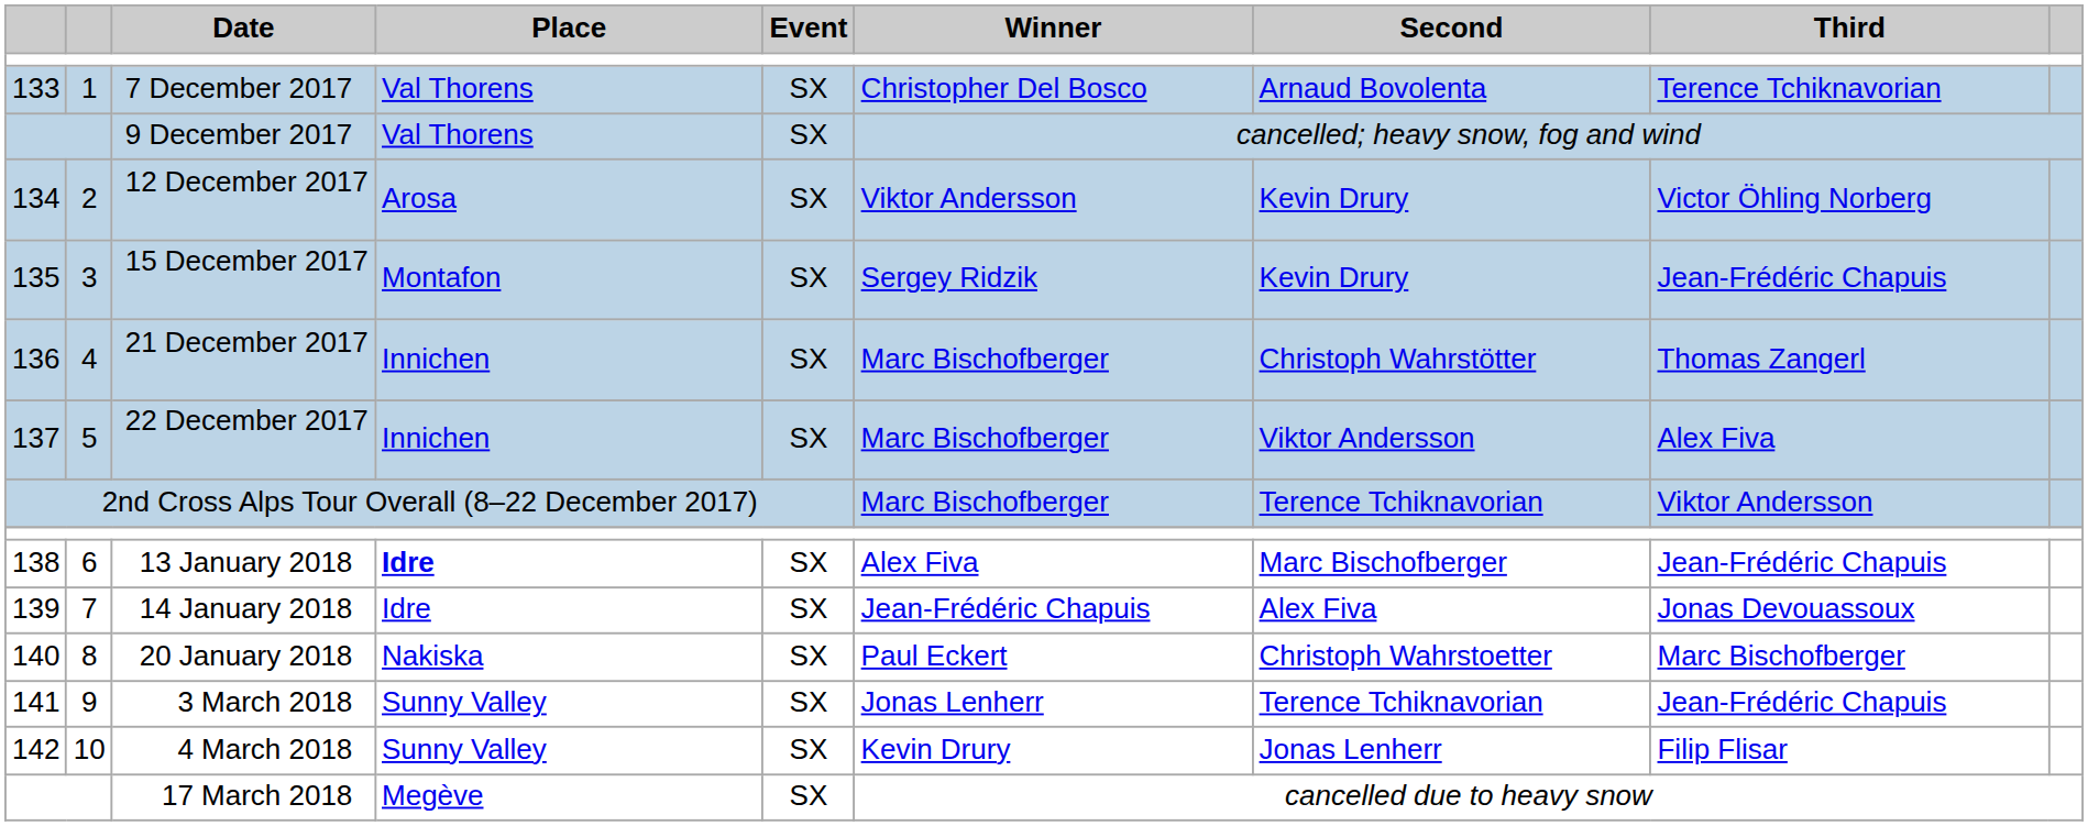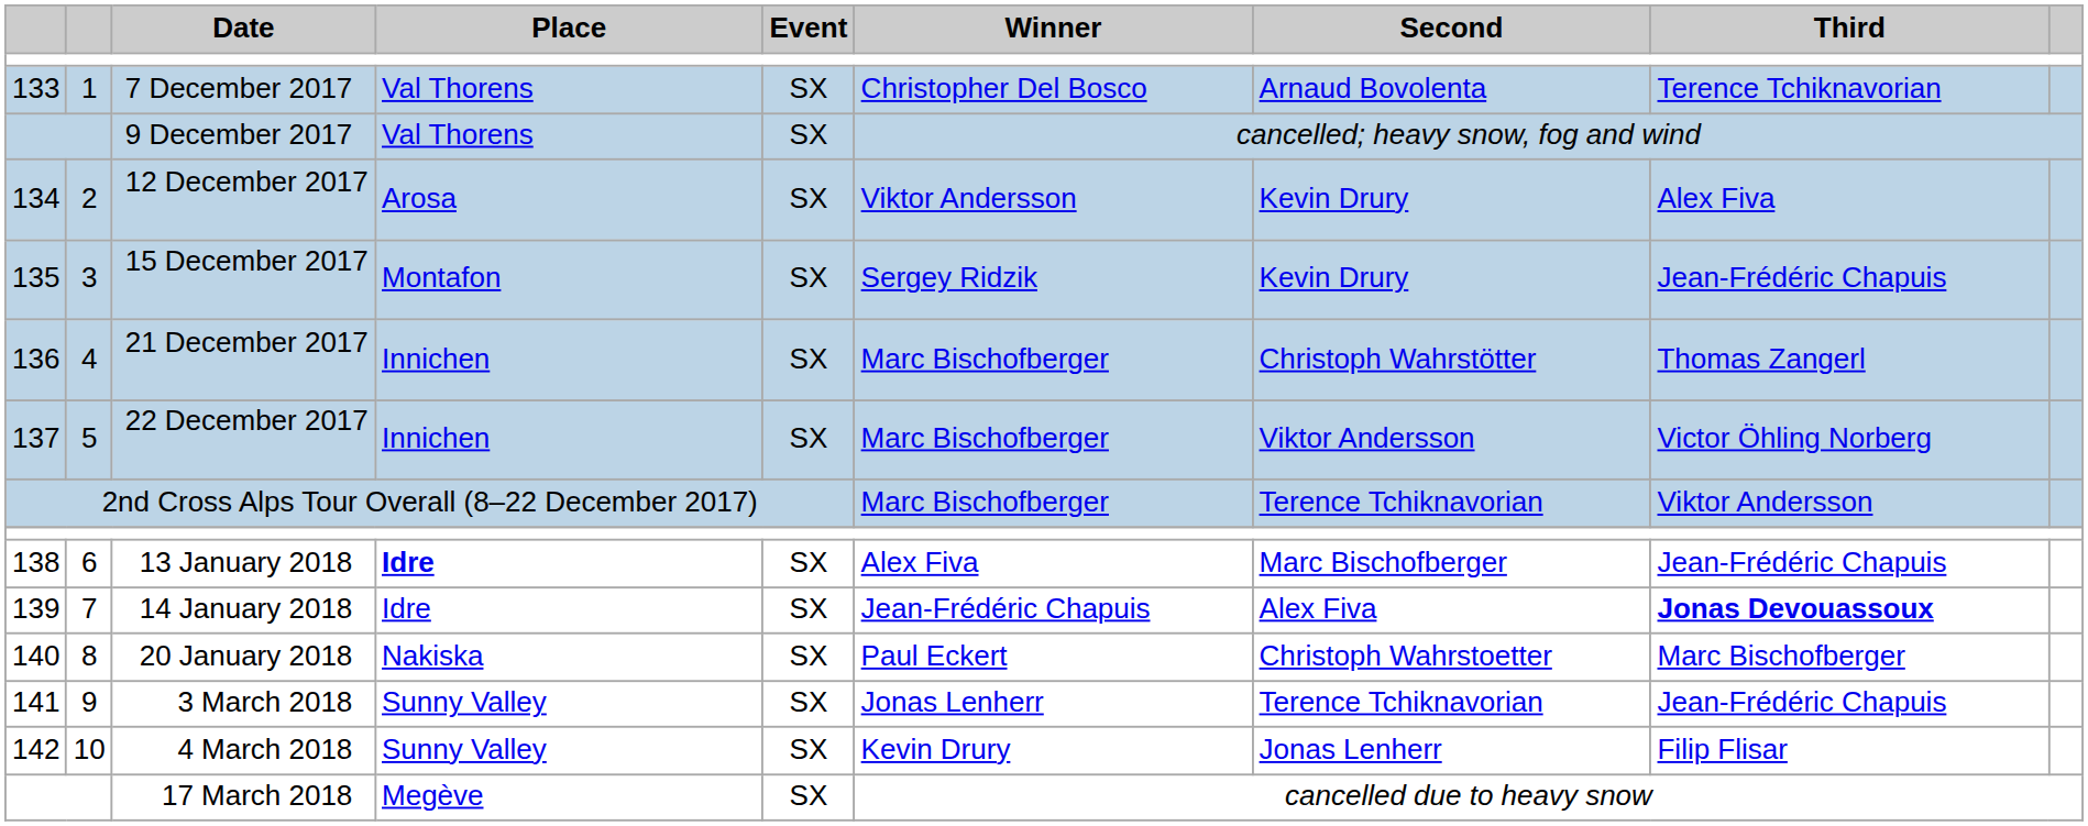 <table class="wikitable plainrowheaders" style="background:#fff; font-size:86%; line-height:16px; border:grey solid 1px; border-collapse:collapse;">
 <tr style="background:#ccc; text-align:center;">
 <th scope="col" style="background:#ccc; width=20 px;"></th>
 <th scope="col" style="background:#ccc; width=30 px;"></th>
 <th scope="col" style="background:#ccc; width:120px;">Date</th>
 <th scope="col" style="background:#ccc; width:180px;">Place</th>
 <th scope="col" style="background:#ccc; width:15px;">Event</th>
 <th scope="col" style="background:#ccc; width:185px;">Winner</th>
 <th scope="col" style="background:#ccc; width:185px;">Second</th>
 <th scope="col" style="background:#ccc; width:185px;">Third</th>
 <th scope="col" style="background:#ccc; width:10px;"></th>
 </tr>
 <tr>
 <td colspan=9></td>
 </tr>
 <tr bgcolor=#BCD4E6>
 <td align=center>133</td>
 <td align=center>1</td>
 <td align=right>7 December 2017  </td>
 <td> <a href='#'>Val Thorens</a></td>
 <td align=center>SX</td>
 <td> <a href='#'>Christopher Del Bosco</a></td>
 <td> <a href='#'>Arnaud Bovolenta</a></td>
 <td> <a href='#'>Terence Tchiknavorian</a></td>
 <td></td>
 </tr>
 <tr bgcolor=#BCD4E6>
 <td colspan=2></td>
 <td align=right>9 December 2017  </td>
 <td> <a href='#'>Val Thorens</a></td>
 <td align=center>SX</td>
 <td colspan=4 align=center><em>cancelled; heavy snow, fog and wind</em></td>
 </tr>
 <tr bgcolor=#BCD4E6>
 <td align=center>134</td>
 <td align=center>2</td>
 <td align=right>12 December 2017  </td>
 <td> <a href='#'>Arosa</a></td>
 <td align=center>SX</td>
 <td> <a href='#'>Viktor Andersson</a></td>
 <td> <a href='#'>Kevin Drury</a></td>
-<td> <a href='#'>Victor Öhling Norberg</a></td>
+<td> <a href='#'>Alex Fiva</a></td>
 <td></td>
 </tr>
 <tr bgcolor=#BCD4E6>
 <td align=center>135</td>
 <td align=center>3</td>
 <td align=right>15 December 2017  </td>
 <td> <a href='#'>Montafon</a></td>
 <td align=center>SX</td>
 <td> <a href='#'>Sergey Ridzik</a></td>
 <td> <a href='#'>Kevin Drury</a></td>
 <td> <a href='#'>Jean-Frédéric Chapuis</a></td>
 <td></td>
 </tr>
 <tr bgcolor=#BCD4E6>
 <td align=center>136</td>
 <td align=center>4</td>
 <td align=right>21 December 2017  </td>
 <td> <a href='#'>Innichen</a></td>
 <td align=center>SX</td>
 <td> <a href='#'>Marc Bischofberger</a></td>
 <td> <a href='#'>Christoph Wahrstötter</a></td>
 <td> <a href='#'>Thomas Zangerl</a></td>
 <td></td>
 </tr>
 <tr bgcolor=#BCD4E6>
 <td align=center>137</td>
 <td align=center>5</td>
 <td align=right>22 December 2017  </td>
 <td> <a href='#'>Innichen</a></td>
 <td align=center>SX</td>
 <td> <a href='#'>Marc Bischofberger</a></td>
 <td> <a href='#'>Viktor Andersson</a></td>
-<td> <a href='#'>Alex Fiva</a></td>
+<td> <a href='#'>Victor Öhling Norberg</a></td>
 <td></td>
 </tr>
 <tr bgcolor=#BCD4E6>
 <td colspan=5 align=center>2nd Cross Alps Tour Overall (8–22 December 2017)</td>
 <td> <a href='#'>Marc Bischofberger</a></td>
 <td> <a href='#'>Terence Tchiknavorian</a></td>
 <td> <a href='#'>Viktor Andersson</a></td>
 <td></td>
 </tr>
 <tr colspan=2|>
 </tr>
 <tr>
 <td colspan=9></td>
 </tr>
 <tr>
 <td align=center>138</td>
 <td align=center>6</td>
 <td align=right>13 January 2018  </td>
 <td><strong> <a href='#'>Idre</a></strong></td>
 <td align=center>SX</td>
 <td> <a href='#'>Alex Fiva</a></td>
 <td> <a href='#'>Marc Bischofberger</a></td>
 <td> <a href='#'>Jean-Frédéric Chapuis</a></td>
 <td></td>
 </tr>
 <tr>
 <td align=center>139</td>
 <td align=center>7</td>
 <td align=right>14 January 2018  </td>
 <td> <a href='#'>Idre</a></td>
 <td align=center>SX</td>
 <td> <a href='#'>Jean-Frédéric Chapuis</a></td>
 <td> <a href='#'>Alex Fiva</a></td>
-<td> <a href='#'>Jonas Devouassoux</a></td>
+<td><strong> <a href='#'>Jonas Devouassoux</a></strong></td>
 <td></td>
 </tr>
 <tr>
 <td align=center>140</td>
 <td align=center>8</td>
 <td align=right>20 January 2018  </td>
 <td> <a href='#'>Nakiska</a></td>
 <td align=center>SX</td>
 <td> <a href='#'>Paul Eckert</a></td>
 <td> <a href='#'>Christoph Wahrstoetter</a></td>
 <td> <a href='#'>Marc Bischofberger</a></td>
 <td></td>
 </tr>
 <tr>
 <td align=center>141</td>
 <td align=center>9</td>
 <td align=right>3 March 2018  </td>
 <td> <a href='#'>Sunny Valley</a></td>
 <td align=center>SX</td>
 <td> <a href='#'>Jonas Lenherr</a></td>
 <td> <a href='#'>Terence Tchiknavorian</a></td>
 <td> <a href='#'>Jean-Frédéric Chapuis</a></td>
 <td></td>
 </tr>
 <tr>
 <td align=center>142</td>
 <td align=center>10</td>
 <td align=right>4 March 2018  </td>
 <td> <a href='#'>Sunny Valley</a></td>
 <td align=center>SX</td>
 <td> <a href='#'>Kevin Drury</a></td>
 <td> <a href='#'>Jonas Lenherr</a></td>
 <td> <a href='#'>Filip Flisar</a></td>
 <td></td>
 </tr>
 <tr>
 <td colspan=2></td>
 <td align=right>17 March 2018  </td>
 <td> <a href='#'>Megève</a></td>
 <td align=center>SX</td>
 <td colspan=4 align=center><em>cancelled due to heavy snow</em></td>
 </tr>
 </table>
